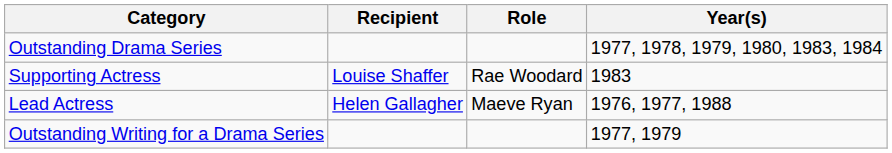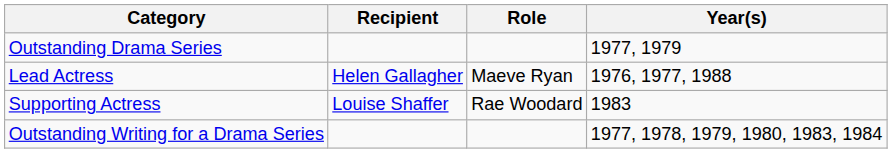 <table class="wikitable" align="center">
 <tr>
 <th><strong>Category</strong></th>
 <th><strong>Recipient</strong></th>
 <th><strong>Role</strong></th>
 <th><strong>Year(s)</strong></th>
 </tr>
 <tr>
 <td><a href='#'>Outstanding Drama Series</a></td>
 <td></td>
 <td></td>
-<td>1977, 1978, 1979, 1980, 1983, 1984</td>
+<td>1977, 1979 </td>
+</tr>
+<tr>
+<td><a href='#'>Lead Actress</a></td>
+<td><a href='#'>Helen Gallagher</a></td>
+<td>Maeve Ryan</td>
+<td>1976, 1977, 1988 </td>
 </tr>
 <tr>
 <td><a href='#'>Supporting Actress</a></td>
 <td><a href='#'>Louise Shaffer</a></td>
 <td>Rae Woodard</td>
 <td>1983 </td>
 </tr>
 <tr>
-<td><a href='#'>Lead Actress</a></td>
-<td><a href='#'>Helen Gallagher</a></td>
-<td>Maeve Ryan</td>
-<td>1976, 1977, 1988 </td>
-</tr>
-<tr>
 <td><a href='#'>Outstanding Writing for a Drama Series</a></td>
 <td></td>
 <td></td>
-<td>1977, 1979 </td>
+<td>1977, 1978, 1979, 1980, 1983, 1984</td>
 </tr>
 </table>
